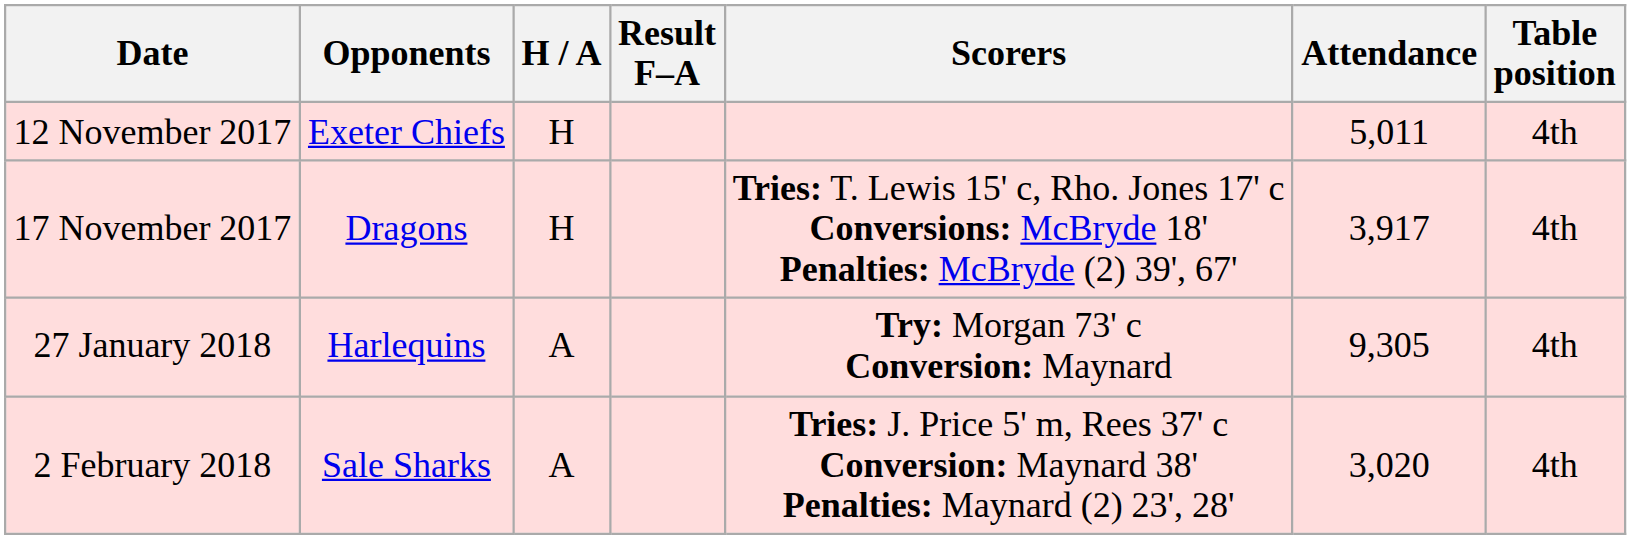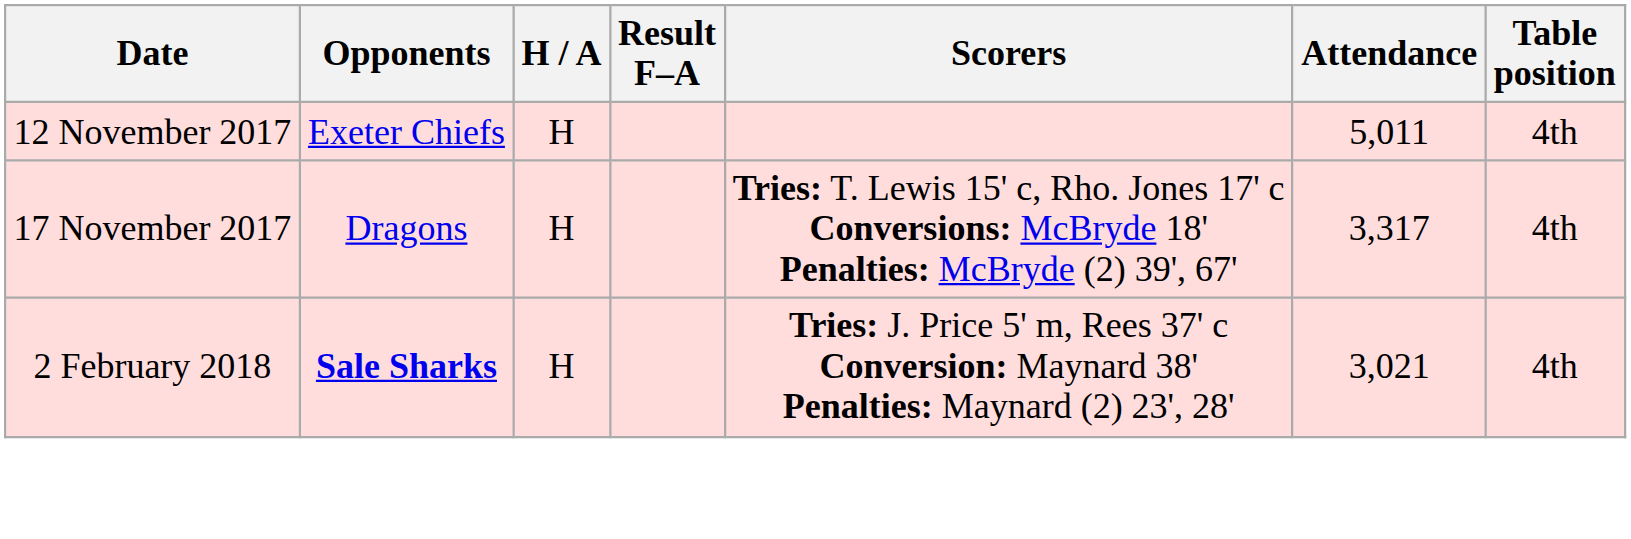 <table class="wikitable" style="text-align:center">
 <tr>
 <th>Date</th>
 <th>Opponents</th>
 <th>H / A</th>
 <th>Result<br>F–A</th>
 <th>Scorers</th>
 <th>Attendance</th>
 <th>Table<br>position</th>
 </tr>
 <tr bgcolor="ffdddd">
 <td>12 November 2017</td>
 <td><a href='#'>Exeter Chiefs</a></td>
 <td>H</td>
 <td></td>
 <td></td>
 <td>5,011</td>
 <td>4th</td>
 </tr>
 <tr bgcolor="ffdddd">
 <td>17 November 2017</td>
 <td><a href='#'>Dragons</a></td>
 <td>H</td>
 <td></td>
 <td><strong>Tries:</strong> T. Lewis 15' c, Rho. Jones 17' c<br><strong>Conversions:</strong> <a href='#'>McBryde</a> 18'<br><strong>Penalties:</strong> <a href='#'>McBryde</a> (2) 39', 67'</td>
-<td>3,917</td>
-<td>4th</td>
-</tr>
-<tr bgcolor="ffdddd">
-<td>27 January 2018</td>
-<td><a href='#'>Harlequins</a></td>
-<td>A</td>
-<td></td>
-<td><strong>Try:</strong> Morgan 73' c<br><strong>Conversion:</strong> Maynard</td>
-<td>9,305</td>
+<td>3,317</td>
 <td>4th</td>
 </tr>
 <tr bgcolor="ffdddd">
 <td>2 February 2018</td>
-<td><a href='#'>Sale Sharks</a></td>
-<td>A</td>
+<td><strong><a href='#'>Sale Sharks</a></strong></td>
+<td>H</td>
 <td></td>
 <td><strong>Tries:</strong> J. Price 5' m, Rees 37' c<br><strong>Conversion:</strong> Maynard 38'<br><strong>Penalties:</strong> Maynard (2) 23', 28'</td>
-<td>3,020</td>
+<td>3,021</td>
 <td>4th</td>
 </tr>
 </table>
